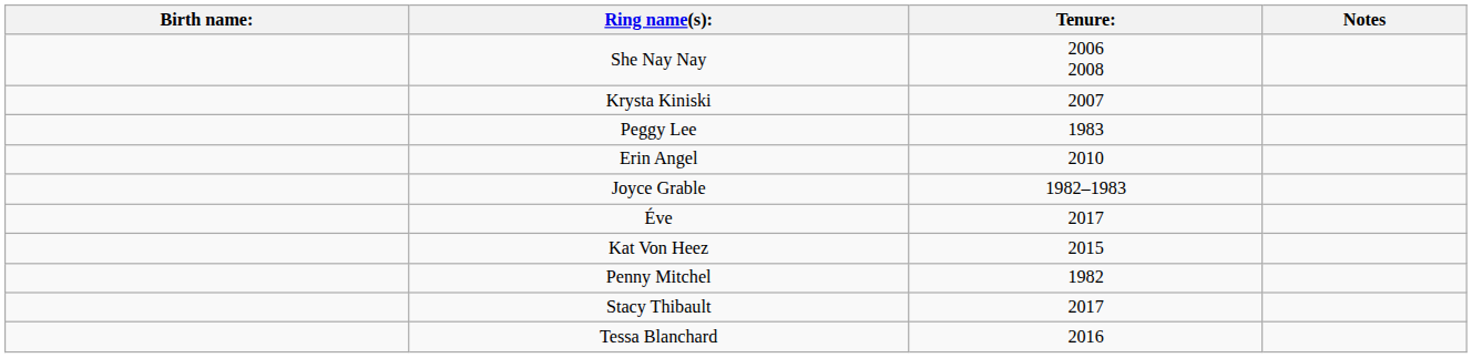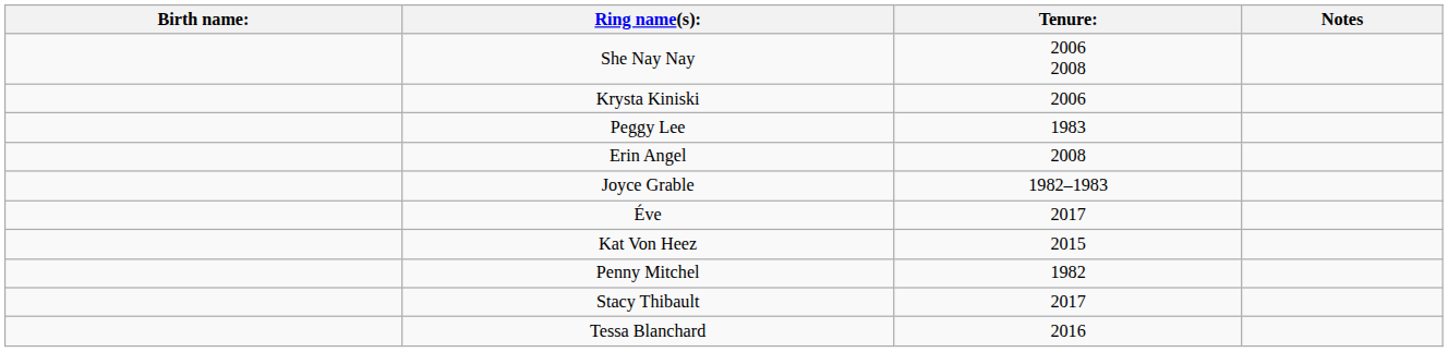 <table class="sortable wikitable" style="font-size:85%; text-align:center; width:70%;">
 <tr>
 <th>Birth name:</th>
 <th><a href='#'>Ring name</a>(s):</th>
 <th>Tenure:</th>
 <th>Notes</th>
 </tr>
 <tr>
 <td></td>
 <td>She Nay Nay</td>
 <td sort>2006<br>2008</td>
 <td></td>
 </tr>
 <tr>
 <td></td>
 <td>Krysta Kiniski</td>
-<td sort>2007</td>
+<td sort>2006</td>
 <td></td>
 </tr>
 <tr>
 <td></td>
 <td>Peggy Lee</td>
 <td sort>1983</td>
 <td></td>
 </tr>
 <tr>
 <td></td>
 <td>Erin Angel</td>
-<td sort>2010</td>
+<td sort>2008</td>
 <td></td>
 </tr>
 <tr>
 <td></td>
 <td>Joyce Grable</td>
 <td sort>1982–1983</td>
 <td></td>
 </tr>
 <tr>
 <td></td>
 <td>Éve</td>
 <td sort>2017</td>
 <td></td>
 </tr>
 <tr>
 <td></td>
 <td>Kat Von Heez</td>
 <td sort>2015</td>
 <td></td>
 </tr>
 <tr>
 <td></td>
 <td>Penny Mitchel</td>
 <td sort>1982</td>
 <td></td>
 </tr>
 <tr>
 <td></td>
 <td>Stacy Thibault</td>
 <td sort>2017</td>
 <td></td>
 </tr>
 <tr>
 <td></td>
 <td>Tessa Blanchard</td>
 <td sort>2016</td>
 <td></td>
 </tr>
 </table>
